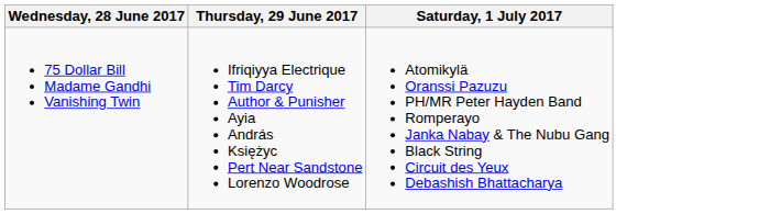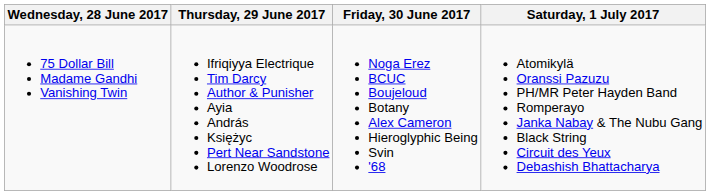 <table class="wikitable">
 <tr>
 <th>Wednesday, 28 June 2017</th>
 <th>Thursday, 29 June 2017</th>
+<th>Friday, 30 June 2017</th>
 <th>Saturday, 1 July 2017</th>
 </tr>
 <tr valign="top">
 <td><br><ul><li><a href='#'>75 Dollar Bill</a></li><li><a href='#'>Madame Gandhi</a></li><li><a href='#'>Vanishing Twin</a></li></ul></td>
 <td><br><ul><li>Ifriqiyya Electrique</li><li><a href='#'>Tim Darcy</a></li><li><a href='#'>Author & Punisher</a></li><li>Ayia</li><li>András</li><li>Księżyc</li><li><a href='#'>Pert Near Sandstone</a></li><li>Lorenzo Woodrose</li></ul></td>
+<td><br><ul><li><a href='#'>Noga Erez</a></li><li><a href='#'>BCUC</a></li><li><a href='#'>Boujeloud</a></li><li>Botany</li><li><a href='#'>Alex Cameron</a></li><li>Hieroglyphic Being</li><li>Svin</li><li><a href='#'>'68</a></li></ul></td>
 <td><br><ul><li>Atomikylä</li><li><a href='#'>Oranssi Pazuzu</a></li><li>PH/MR Peter Hayden Band</li><li>Romperayo</li><li><a href='#'>Janka Nabay</a> & The Nubu Gang</li><li>Black String</li><li><a href='#'>Circuit des Yeux</a></li><li><a href='#'>Debashish Bhattacharya</a></li></ul></td>
 </tr>
 </table>
